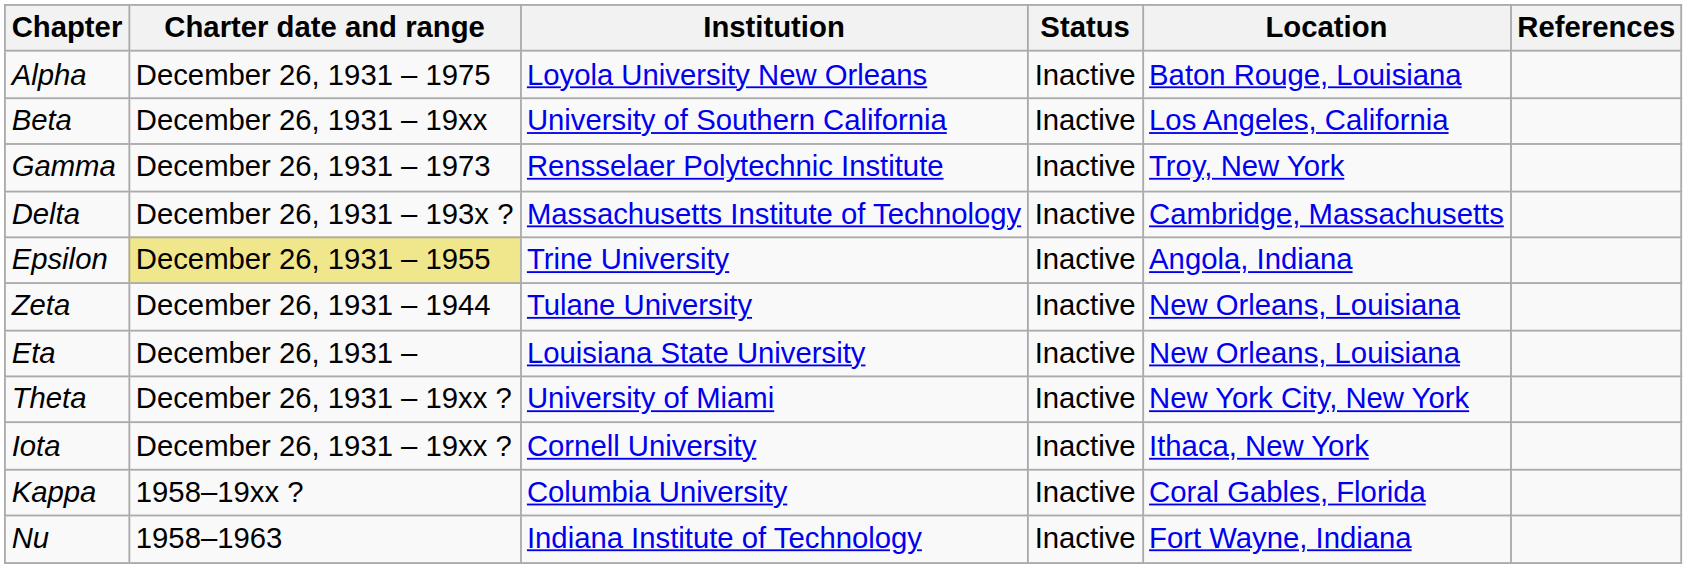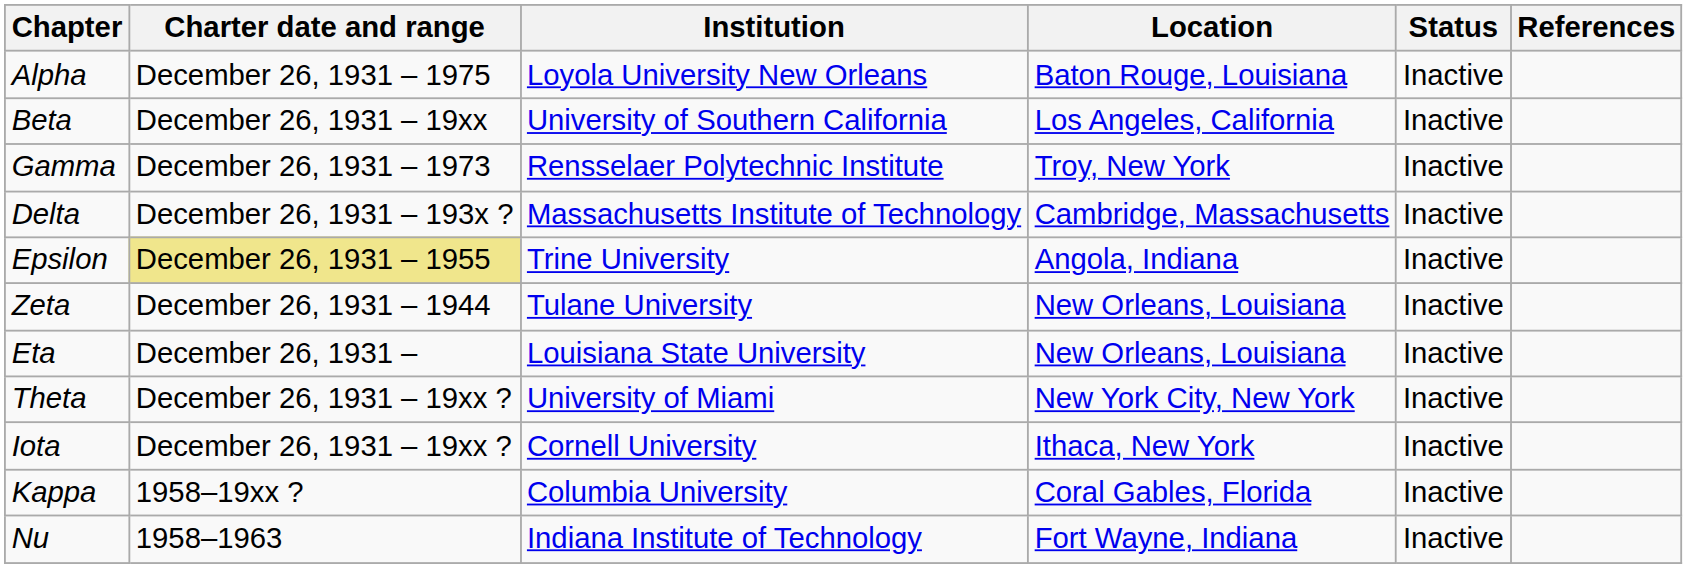 <table class="wikitable sortable">
 <tr>
 <th>Chapter</th>
 <th>Charter date and range</th>
 <th>Institution</th>
+<th>Location</th>
 <th>Status</th>
-<th>Location</th>
 <th>References</th>
 </tr>
 <tr>
 <td><em>Alpha</em></td>
 <td>December 26, 1931 – 1975</td>
 <td><a href='#'>Loyola University New Orleans</a></td>
+<td><a href='#'>Baton Rouge, Louisiana</a></td>
 <td>Inactive</td>
-<td><a href='#'>Baton Rouge, Louisiana</a></td>
 <td></td>
 </tr>
 <tr>
 <td><em>Beta</em></td>
 <td>December 26, 1931 – 19xx</td>
 <td><a href='#'>University of Southern California</a></td>
+<td><a href='#'>Los Angeles, California</a></td>
 <td>Inactive</td>
-<td><a href='#'>Los Angeles, California</a></td>
 <td></td>
 </tr>
 <tr>
 <td><em>Gamma</em></td>
 <td>December 26, 1931 – 1973</td>
 <td><a href='#'>Rensselaer Polytechnic Institute</a></td>
+<td><a href='#'>Troy, New York</a></td>
 <td>Inactive</td>
-<td><a href='#'>Troy, New York</a></td>
 <td></td>
 </tr>
 <tr>
 <td><em>Delta</em></td>
 <td>December 26, 1931 – 193x ?</td>
 <td><a href='#'>Massachusetts Institute of Technology</a></td>
+<td><a href='#'>Cambridge, Massachusetts</a></td>
 <td>Inactive</td>
-<td><a href='#'>Cambridge, Massachusetts</a></td>
 <td></td>
 </tr>
 <tr>
 <td><em>Epsilon</em></td>
 <td style="background: khaki;">December 26, 1931 – 1955</td>
 <td><a href='#'>Trine University</a></td>
+<td><a href='#'>Angola, Indiana</a></td>
 <td>Inactive</td>
-<td><a href='#'>Angola, Indiana</a></td>
 <td></td>
 </tr>
 <tr>
 <td><em>Zeta</em></td>
 <td>December 26, 1931 – 1944</td>
 <td><a href='#'>Tulane University</a></td>
+<td><a href='#'>New Orleans, Louisiana</a></td>
 <td>Inactive</td>
-<td><a href='#'>New Orleans, Louisiana</a></td>
 <td></td>
 </tr>
 <tr>
 <td><em>Eta</em></td>
 <td>December 26, 1931 –</td>
 <td><a href='#'>Louisiana State University</a></td>
+<td><a href='#'>New Orleans, Louisiana</a></td>
 <td>Inactive</td>
-<td><a href='#'>New Orleans, Louisiana</a></td>
 <td></td>
 </tr>
 <tr>
 <td><em>Theta</em></td>
 <td>December 26, 1931 – 19xx ?</td>
 <td><a href='#'>University of Miami</a></td>
+<td><a href='#'>New York City, New York</a></td>
 <td>Inactive</td>
-<td><a href='#'>New York City, New York</a></td>
 <td></td>
 </tr>
 <tr>
 <td><em>Iota</em></td>
 <td>December 26, 1931 – 19xx ?</td>
 <td><a href='#'>Cornell University</a></td>
+<td><a href='#'>Ithaca, New York</a></td>
 <td>Inactive</td>
-<td><a href='#'>Ithaca, New York</a></td>
 <td></td>
 </tr>
 <tr>
 <td><em>Kappa</em></td>
 <td>1958–19xx ?</td>
 <td><a href='#'>Columbia University</a></td>
+<td><a href='#'>Coral Gables, Florida</a></td>
 <td>Inactive</td>
-<td><a href='#'>Coral Gables, Florida</a></td>
 <td></td>
 </tr>
 <tr>
 <td><em>Nu</em></td>
 <td>1958–1963</td>
 <td><a href='#'>Indiana Institute of Technology</a></td>
+<td><a href='#'>Fort Wayne, Indiana</a></td>
 <td>Inactive</td>
-<td><a href='#'>Fort Wayne, Indiana</a></td>
 <td></td>
 </tr>
 </table>
